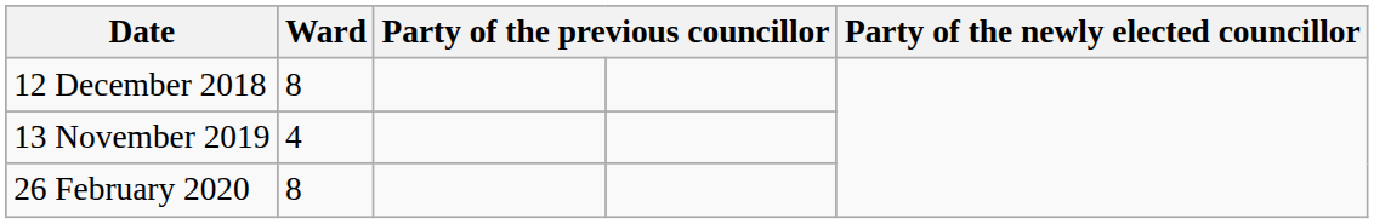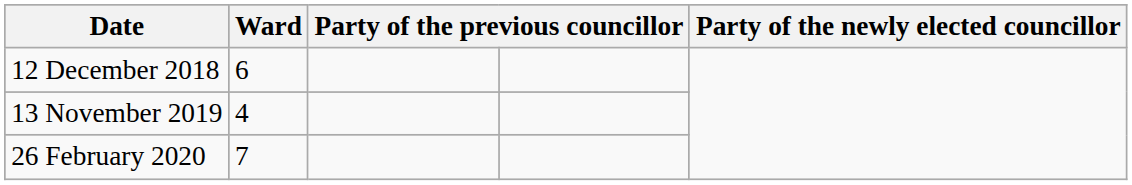 <table class="wikitable">
 <tr>
 <th>Date</th>
 <th>Ward</th>
 <th colspan=2>Party of the previous councillor</th>
 <th colspan=2>Party of the newly elected councillor</th>
 </tr>
 <tr>
 <td>12 December 2018</td>
-<td>8</td>
+<td>6</td>
 <td></td>
 <td></td>
 </tr>
 <tr>
 <td>13 November 2019</td>
 <td>4</td>
 <td></td>
 <td></td>
 </tr>
 <tr>
 <td>26 February 2020</td>
-<td>8</td>
+<td>7</td>
 <td></td>
 <td></td>
 </tr>
 </table>
